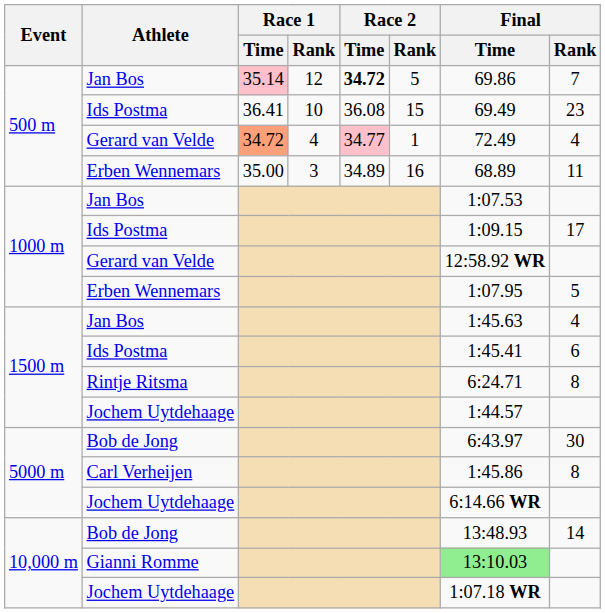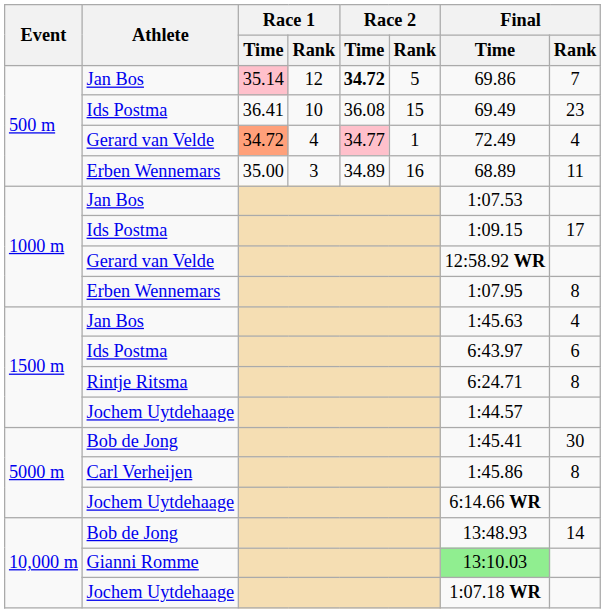 <table class="wikitable" border="1" style="font-size:90%">
 <tr>
 <th rowspan=2>Event</th>
 <th rowspan=2>Athlete</th>
 <th colspan=2>Race 1</th>
 <th colspan=2>Race 2</th>
 <th colspan=2>Final</th>
 </tr>
 <tr>
 <th>Time</th>
 <th>Rank</th>
 <th>Time</th>
 <th>Rank</th>
 <th>Time</th>
 <th>Rank</th>
 </tr>
 <tr>
 <td rowspan=4><a href='#'>500 m</a></td>
 <td><a href='#'>Jan Bos</a></td>
 <td align=center style="background: pink;">35.14</td>
 <td align=center>12</td>
 <td align=center><strong>34.72</strong></td>
 <td align=center>5</td>
 <td align=center>69.86</td>
 <td align=center>7</td>
 </tr>
 <tr>
 <td><a href='#'>Ids Postma</a></td>
 <td align=center>36.41</td>
 <td align=center>10</td>
 <td align=center>36.08</td>
 <td align=center>15</td>
 <td align=center>69.49</td>
 <td align=center>23</td>
 </tr>
 <tr>
 <td><a href='#'>Gerard van Velde</a></td>
 <td align=center style="background: lightsalmon;">34.72</td>
 <td align=center>4</td>
 <td align=center style="background: pink;">34.77</td>
 <td align=center>1</td>
 <td align=center>72.49</td>
 <td align=center>4</td>
 </tr>
 <tr>
 <td><a href='#'>Erben Wennemars</a></td>
 <td align=center>35.00</td>
 <td align=center>3</td>
 <td align=center>34.89</td>
 <td align=center>16</td>
 <td align=center>68.89</td>
 <td align=center>11</td>
 </tr>
 <tr>
 <td rowspan=4><a href='#'>1000 m</a></td>
 <td><a href='#'>Jan Bos</a></td>
 <td colspan=4 bgcolor=wheat></td>
 <td align=center>1:07.53</td>
 <td align=center></td>
 </tr>
 <tr>
 <td><a href='#'>Ids Postma</a></td>
 <td colspan=4 bgcolor=wheat></td>
 <td align=center>1:09.15</td>
 <td align=center>17</td>
 </tr>
 <tr>
 <td><a href='#'>Gerard van Velde</a></td>
 <td colspan=4 bgcolor=wheat></td>
 <td align=center>12:58.92 <strong>WR</strong></td>
 <td align=center></td>
 </tr>
 <tr>
 <td><a href='#'>Erben Wennemars</a></td>
 <td colspan=4 bgcolor=wheat></td>
 <td align=center>1:07.95</td>
-<td align=center>5</td>
+<td align=center>8</td>
 </tr>
 <tr>
 <td rowspan=4><a href='#'>1500 m</a></td>
 <td><a href='#'>Jan Bos</a></td>
 <td colspan=4 bgcolor=wheat></td>
 <td align=center>1:45.63</td>
 <td align=center>4</td>
 </tr>
 <tr>
 <td><a href='#'>Ids Postma</a></td>
 <td colspan=4 bgcolor=wheat></td>
-<td align=center>1:45.41</td>
+<td align=center>6:43.97</td>
 <td align=center>6</td>
 </tr>
 <tr>
 <td><a href='#'>Rintje Ritsma</a></td>
 <td colspan=4 bgcolor=wheat></td>
 <td align=center>6:24.71</td>
 <td align=center>8</td>
 </tr>
 <tr>
 <td><a href='#'>Jochem Uytdehaage</a></td>
 <td colspan=4 bgcolor=wheat></td>
 <td align=center>1:44.57</td>
 <td align=center></td>
 </tr>
 <tr>
 <td rowspan=3><a href='#'>5000 m</a></td>
 <td><a href='#'>Bob de Jong</a></td>
 <td colspan=4 bgcolor=wheat></td>
-<td align=center>6:43.97</td>
+<td align=center>1:45.41</td>
 <td align=center>30</td>
 </tr>
 <tr>
 <td><a href='#'>Carl Verheijen</a></td>
 <td colspan=4 bgcolor=wheat></td>
 <td align=center>1:45.86</td>
 <td align=center>8</td>
 </tr>
 <tr>
 <td><a href='#'>Jochem Uytdehaage</a></td>
 <td colspan=4 bgcolor=wheat></td>
 <td align=center>6:14.66 <strong>WR</strong></td>
 <td align=center></td>
 </tr>
 <tr>
 <td rowspan=3><a href='#'>10,000 m</a></td>
 <td><a href='#'>Bob de Jong</a></td>
 <td colspan=4 bgcolor=wheat></td>
 <td align=center>13:48.93</td>
 <td align=center>14</td>
 </tr>
 <tr>
 <td><a href='#'>Gianni Romme</a></td>
 <td colspan=4 bgcolor=wheat></td>
 <td align=center style="background: lightgreen;">13:10.03</td>
 <td align=center></td>
 </tr>
 <tr>
 <td><a href='#'>Jochem Uytdehaage</a></td>
 <td colspan=4 bgcolor=wheat></td>
 <td align=center>1:07.18 <strong>WR</strong></td>
 <td align=center></td>
 </tr>
 </table>
